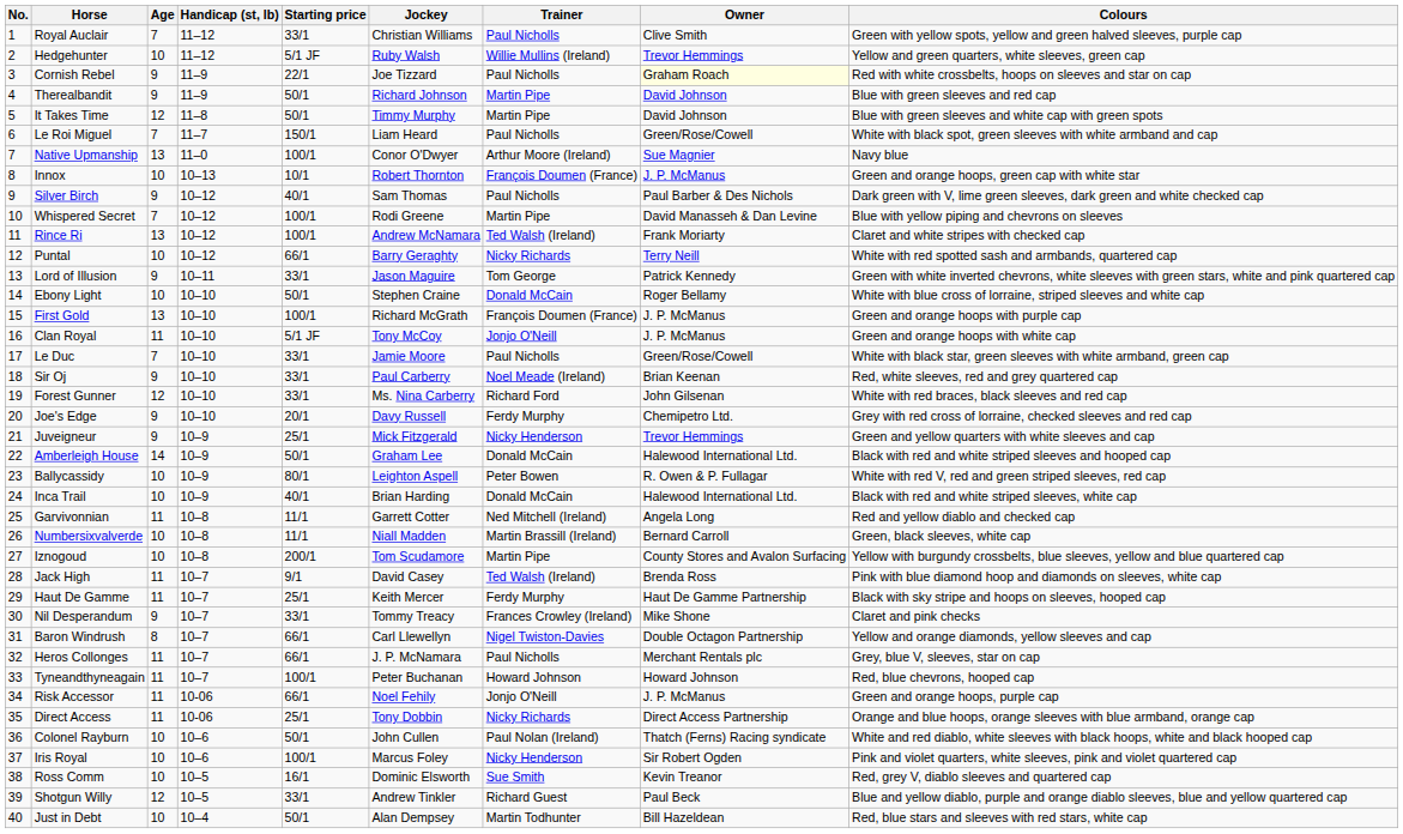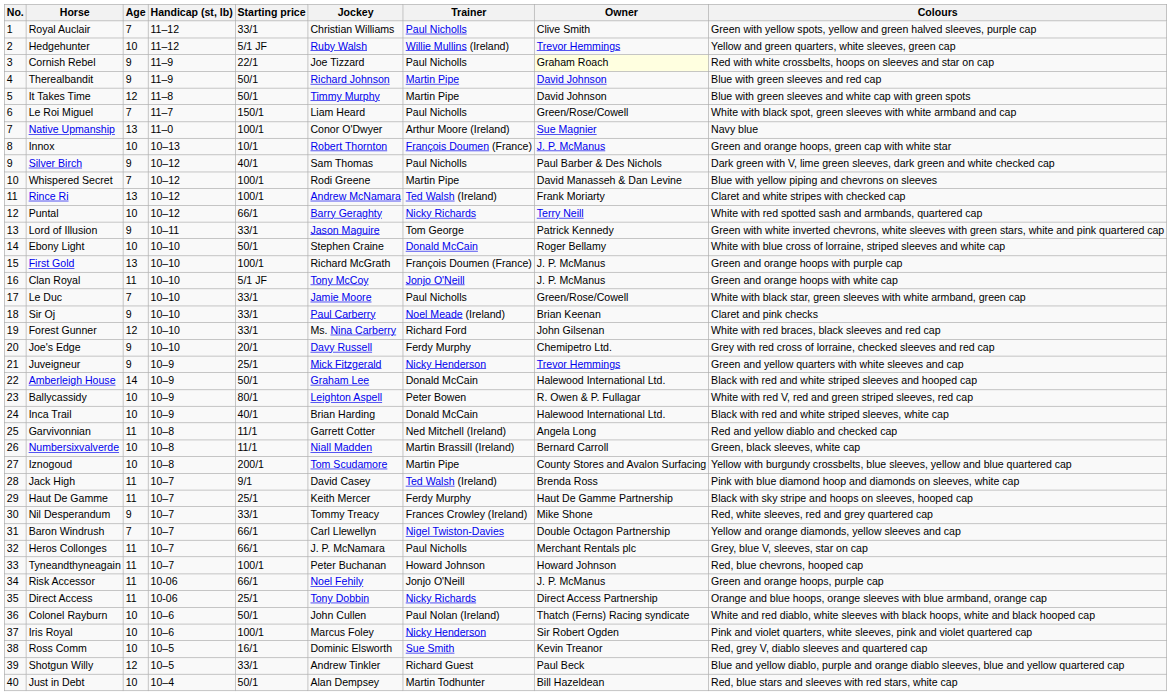 <table class="wikitable sortable">
 <tr>
 <th>No.</th>
 <th>Horse</th>
 <th>Age</th>
 <th>Handicap (st, lb)</th>
 <th>Starting price</th>
 <th>Jockey</th>
 <th>Trainer</th>
 <th>Owner</th>
 <th>Colours</th>
 </tr>
 <tr>
 <td>1</td>
 <td>Royal Auclair</td>
 <td>7</td>
 <td>11–12</td>
 <td>33/1</td>
 <td>Christian Williams</td>
 <td><a href='#'>Paul Nicholls</a></td>
 <td>Clive Smith</td>
 <td>Green with yellow spots, yellow and green halved sleeves, purple cap</td>
 </tr>
 <tr>
 <td>2</td>
 <td>Hedgehunter</td>
 <td>10</td>
 <td>11–12</td>
 <td>5/1 JF</td>
 <td><a href='#'>Ruby Walsh</a></td>
 <td><a href='#'>Willie Mullins</a> (Ireland)</td>
 <td><a href='#'>Trevor Hemmings</a></td>
 <td>Yellow and green quarters, white sleeves, green cap</td>
 </tr>
 <tr>
 <td>3</td>
 <td>Cornish Rebel</td>
 <td>9</td>
 <td>11–9</td>
 <td>22/1</td>
 <td>Joe Tizzard</td>
 <td>Paul Nicholls</td>
 <td style="background: lightyellow;">Graham Roach</td>
 <td>Red with white crossbelts, hoops on sleeves and star on cap</td>
 </tr>
 <tr>
 <td>4</td>
 <td>Therealbandit</td>
 <td>9</td>
 <td>11–9</td>
 <td>50/1</td>
 <td><a href='#'>Richard Johnson</a></td>
 <td><a href='#'>Martin Pipe</a></td>
 <td><a href='#'>David Johnson</a></td>
 <td>Blue with green sleeves and red cap</td>
 </tr>
 <tr>
 <td>5</td>
 <td>It Takes Time</td>
 <td>12</td>
 <td>11–8</td>
 <td>50/1</td>
 <td><a href='#'>Timmy Murphy</a></td>
 <td>Martin Pipe</td>
 <td>David Johnson</td>
 <td>Blue with green sleeves and white cap with green spots</td>
 </tr>
 <tr>
 <td>6</td>
 <td>Le Roi Miguel</td>
 <td>7</td>
 <td>11–7</td>
 <td>150/1</td>
 <td>Liam Heard</td>
 <td>Paul Nicholls</td>
 <td>Green/Rose/Cowell</td>
 <td>White with black spot, green sleeves with white armband and cap</td>
 </tr>
 <tr>
 <td>7</td>
 <td><a href='#'>Native Upmanship</a></td>
 <td>13</td>
 <td>11–0</td>
 <td>100/1</td>
 <td>Conor O'Dwyer</td>
 <td>Arthur Moore (Ireland)</td>
 <td><a href='#'>Sue Magnier</a></td>
 <td>Navy blue</td>
 </tr>
 <tr>
 <td>8</td>
 <td>Innox</td>
 <td>10</td>
 <td>10–13</td>
 <td>10/1</td>
 <td><a href='#'>Robert Thornton</a></td>
 <td><a href='#'>François Doumen</a> (France)</td>
 <td><a href='#'>J. P. McManus</a></td>
 <td>Green and orange hoops, green cap with white star</td>
 </tr>
 <tr>
 <td>9</td>
 <td><a href='#'>Silver Birch</a></td>
 <td>9</td>
 <td>10–12</td>
 <td>40/1</td>
 <td>Sam Thomas</td>
 <td>Paul Nicholls</td>
 <td>Paul Barber & Des Nichols</td>
 <td>Dark green with V, lime green sleeves, dark green and white checked cap</td>
 </tr>
 <tr>
 <td>10</td>
 <td>Whispered Secret</td>
 <td>7</td>
 <td>10–12</td>
 <td>100/1</td>
 <td>Rodi Greene</td>
 <td>Martin Pipe</td>
 <td>David Manasseh & Dan Levine</td>
 <td>Blue with yellow piping and chevrons on sleeves</td>
 </tr>
 <tr>
 <td>11</td>
 <td><a href='#'>Rince Ri</a></td>
 <td>13</td>
 <td>10–12</td>
 <td>100/1</td>
 <td><a href='#'>Andrew McNamara</a></td>
 <td><a href='#'>Ted Walsh</a> (Ireland)</td>
 <td>Frank Moriarty</td>
 <td>Claret and white stripes with checked cap</td>
 </tr>
 <tr>
 <td>12</td>
 <td>Puntal</td>
 <td>10</td>
 <td>10–12</td>
 <td>66/1</td>
 <td><a href='#'>Barry Geraghty</a></td>
 <td><a href='#'>Nicky Richards</a></td>
 <td><a href='#'>Terry Neill</a></td>
 <td>White with red spotted sash and armbands, quartered cap</td>
 </tr>
 <tr>
 <td>13</td>
 <td>Lord of Illusion</td>
 <td>9</td>
 <td>10–11</td>
 <td>33/1</td>
 <td><a href='#'>Jason Maguire</a></td>
 <td>Tom George</td>
 <td>Patrick Kennedy</td>
 <td>Green with white inverted chevrons, white sleeves with green stars, white and pink quartered cap</td>
 </tr>
 <tr>
 <td>14</td>
 <td>Ebony Light</td>
 <td>10</td>
 <td>10–10</td>
 <td>50/1</td>
 <td>Stephen Craine</td>
 <td><a href='#'>Donald McCain</a></td>
 <td>Roger Bellamy</td>
 <td>White with blue cross of lorraine, striped sleeves and white cap</td>
 </tr>
 <tr>
 <td>15</td>
 <td><a href='#'>First Gold</a></td>
 <td>13</td>
 <td>10–10</td>
 <td>100/1</td>
 <td>Richard McGrath</td>
 <td>François Doumen (France)</td>
 <td>J. P. McManus</td>
 <td>Green and orange hoops with purple cap</td>
 </tr>
 <tr>
 <td>16</td>
 <td>Clan Royal</td>
 <td>11</td>
 <td>10–10</td>
 <td>5/1 JF</td>
 <td><a href='#'>Tony McCoy</a></td>
 <td><a href='#'>Jonjo O'Neill</a></td>
 <td>J. P. McManus</td>
 <td>Green and orange hoops with white cap</td>
 </tr>
 <tr>
 <td>17</td>
 <td>Le Duc</td>
 <td>7</td>
 <td>10–10</td>
 <td>33/1</td>
 <td><a href='#'>Jamie Moore</a></td>
 <td>Paul Nicholls</td>
 <td>Green/Rose/Cowell</td>
 <td>White with black star, green sleeves with white armband, green cap</td>
 </tr>
 <tr>
 <td>18</td>
 <td>Sir Oj</td>
 <td>9</td>
 <td>10–10</td>
 <td>33/1</td>
 <td><a href='#'>Paul Carberry</a></td>
 <td><a href='#'>Noel Meade</a> (Ireland)</td>
 <td>Brian Keenan</td>
-<td>Red, white sleeves, red and grey quartered cap</td>
+<td>Claret and pink checks</td>
 </tr>
 <tr>
 <td>19</td>
 <td>Forest Gunner</td>
 <td>12</td>
 <td>10–10</td>
 <td>33/1</td>
 <td>Ms. <a href='#'>Nina Carberry</a></td>
 <td>Richard Ford</td>
 <td>John Gilsenan</td>
 <td>White with red braces, black sleeves and red cap</td>
 </tr>
 <tr>
 <td>20</td>
 <td>Joe's Edge</td>
 <td>9</td>
 <td>10–10</td>
 <td>20/1</td>
 <td><a href='#'>Davy Russell</a></td>
 <td>Ferdy Murphy</td>
 <td>Chemipetro Ltd.</td>
 <td>Grey with red cross of lorraine, checked sleeves and red cap</td>
 </tr>
 <tr>
 <td>21</td>
 <td>Juveigneur</td>
 <td>9</td>
 <td>10–9</td>
 <td>25/1</td>
 <td><a href='#'>Mick Fitzgerald</a></td>
 <td><a href='#'>Nicky Henderson</a></td>
 <td><a href='#'>Trevor Hemmings</a></td>
 <td>Green and yellow quarters with white sleeves and cap</td>
 </tr>
 <tr>
 <td>22</td>
 <td><a href='#'>Amberleigh House</a></td>
 <td>14</td>
 <td>10–9</td>
 <td>50/1</td>
 <td><a href='#'>Graham Lee</a></td>
 <td>Donald McCain</td>
 <td>Halewood International Ltd.</td>
 <td>Black with red and white striped sleeves and hooped cap</td>
 </tr>
 <tr>
 <td>23</td>
 <td>Ballycassidy</td>
 <td>10</td>
 <td>10–9</td>
 <td>80/1</td>
 <td><a href='#'>Leighton Aspell</a></td>
 <td>Peter Bowen</td>
 <td>R. Owen & P. Fullagar</td>
 <td>White with red V, red and green striped sleeves, red cap</td>
 </tr>
 <tr>
 <td>24</td>
 <td>Inca Trail</td>
 <td>10</td>
 <td>10–9</td>
 <td>40/1</td>
 <td>Brian Harding</td>
 <td>Donald McCain</td>
 <td>Halewood International Ltd.</td>
 <td>Black with red and white striped sleeves, white cap</td>
 </tr>
 <tr>
 <td>25</td>
 <td>Garvivonnian</td>
 <td>11</td>
 <td>10–8</td>
 <td>11/1</td>
 <td>Garrett Cotter</td>
 <td>Ned Mitchell (Ireland)</td>
 <td>Angela Long</td>
 <td>Red and yellow diablo and checked cap</td>
 </tr>
 <tr>
 <td>26</td>
 <td><a href='#'>Numbersixvalverde</a></td>
 <td>10</td>
 <td>10–8</td>
 <td>11/1</td>
 <td><a href='#'>Niall Madden</a></td>
 <td>Martin Brassill (Ireland)</td>
 <td>Bernard Carroll</td>
 <td>Green, black sleeves, white cap</td>
 </tr>
 <tr>
 <td>27</td>
 <td>Iznogoud</td>
 <td>10</td>
 <td>10–8</td>
 <td>200/1</td>
 <td><a href='#'>Tom Scudamore</a></td>
 <td>Martin Pipe</td>
 <td>County Stores and Avalon Surfacing</td>
 <td>Yellow with burgundy crossbelts, blue sleeves, yellow and blue quartered cap</td>
 </tr>
 <tr>
 <td>28</td>
 <td>Jack High</td>
 <td>11</td>
 <td>10–7</td>
 <td>9/1</td>
 <td>David Casey</td>
 <td><a href='#'>Ted Walsh</a> (Ireland)</td>
 <td>Brenda Ross</td>
 <td>Pink with blue diamond hoop and diamonds on sleeves, white cap</td>
 </tr>
 <tr>
 <td>29</td>
 <td>Haut De Gamme</td>
 <td>11</td>
 <td>10–7</td>
 <td>25/1</td>
 <td>Keith Mercer</td>
 <td>Ferdy Murphy</td>
 <td>Haut De Gamme Partnership</td>
 <td>Black with sky stripe and hoops on sleeves, hooped cap</td>
 </tr>
 <tr>
 <td>30</td>
 <td>Nil Desperandum</td>
 <td>9</td>
 <td>10–7</td>
 <td>33/1</td>
 <td>Tommy Treacy</td>
 <td>Frances Crowley (Ireland)</td>
 <td>Mike Shone</td>
-<td>Claret and pink checks</td>
+<td>Red, white sleeves, red and grey quartered cap</td>
 </tr>
 <tr>
 <td>31</td>
 <td>Baron Windrush</td>
-<td>8</td>
+<td>7</td>
 <td>10–7</td>
 <td>66/1</td>
 <td>Carl Llewellyn</td>
 <td><a href='#'>Nigel Twiston-Davies</a></td>
 <td>Double Octagon Partnership</td>
 <td>Yellow and orange diamonds, yellow sleeves and cap</td>
 </tr>
 <tr>
 <td>32</td>
 <td>Heros Collonges</td>
 <td>11</td>
 <td>10–7</td>
 <td>66/1</td>
 <td>J. P. McNamara</td>
 <td>Paul Nicholls</td>
 <td>Merchant Rentals plc</td>
 <td>Grey, blue V, sleeves, star on cap</td>
 </tr>
 <tr>
 <td>33</td>
 <td>Tyneandthyneagain</td>
 <td>11</td>
 <td>10–7</td>
 <td>100/1</td>
 <td>Peter Buchanan</td>
 <td>Howard Johnson</td>
 <td>Howard Johnson</td>
 <td>Red, blue chevrons, hooped cap</td>
 </tr>
 <tr>
 <td>34</td>
 <td>Risk Accessor</td>
 <td>11</td>
 <td>10-06</td>
 <td>66/1</td>
 <td><a href='#'>Noel Fehily</a></td>
 <td>Jonjo O'Neill</td>
 <td>J. P. McManus</td>
 <td>Green and orange hoops, purple cap</td>
 </tr>
 <tr>
 <td>35</td>
 <td>Direct Access</td>
 <td>11</td>
 <td>10-06</td>
 <td>25/1</td>
 <td><a href='#'>Tony Dobbin</a></td>
 <td><a href='#'>Nicky Richards</a></td>
 <td>Direct Access Partnership</td>
 <td>Orange and blue hoops, orange sleeves with blue armband, orange cap</td>
 </tr>
 <tr>
 <td>36</td>
 <td>Colonel Rayburn</td>
 <td>10</td>
 <td>10–6</td>
 <td>50/1</td>
 <td>John Cullen</td>
 <td>Paul Nolan (Ireland)</td>
 <td>Thatch (Ferns) Racing syndicate</td>
 <td>White and red diablo, white sleeves with black hoops, white and black hooped cap</td>
 </tr>
 <tr>
 <td>37</td>
 <td>Iris Royal</td>
 <td>10</td>
 <td>10–6</td>
 <td>100/1</td>
 <td>Marcus Foley</td>
 <td><a href='#'>Nicky Henderson</a></td>
 <td>Sir Robert Ogden</td>
 <td>Pink and violet quarters, white sleeves, pink and violet quartered cap</td>
 </tr>
 <tr>
 <td>38</td>
 <td>Ross Comm</td>
 <td>10</td>
 <td>10–5</td>
 <td>16/1</td>
 <td>Dominic Elsworth</td>
 <td><a href='#'>Sue Smith</a></td>
 <td>Kevin Treanor</td>
 <td>Red, grey V, diablo sleeves and quartered cap</td>
 </tr>
 <tr>
 <td>39</td>
 <td>Shotgun Willy</td>
 <td>12</td>
 <td>10–5</td>
 <td>33/1</td>
 <td>Andrew Tinkler</td>
 <td>Richard Guest</td>
 <td>Paul Beck</td>
 <td>Blue and yellow diablo, purple and orange diablo sleeves, blue and yellow quartered cap</td>
 </tr>
 <tr>
 <td>40</td>
 <td>Just in Debt</td>
 <td>10</td>
 <td>10–4</td>
 <td>50/1</td>
 <td>Alan Dempsey</td>
 <td>Martin Todhunter</td>
 <td>Bill Hazeldean</td>
 <td>Red, blue stars and sleeves with red stars, white cap</td>
 </tr>
 </table>
